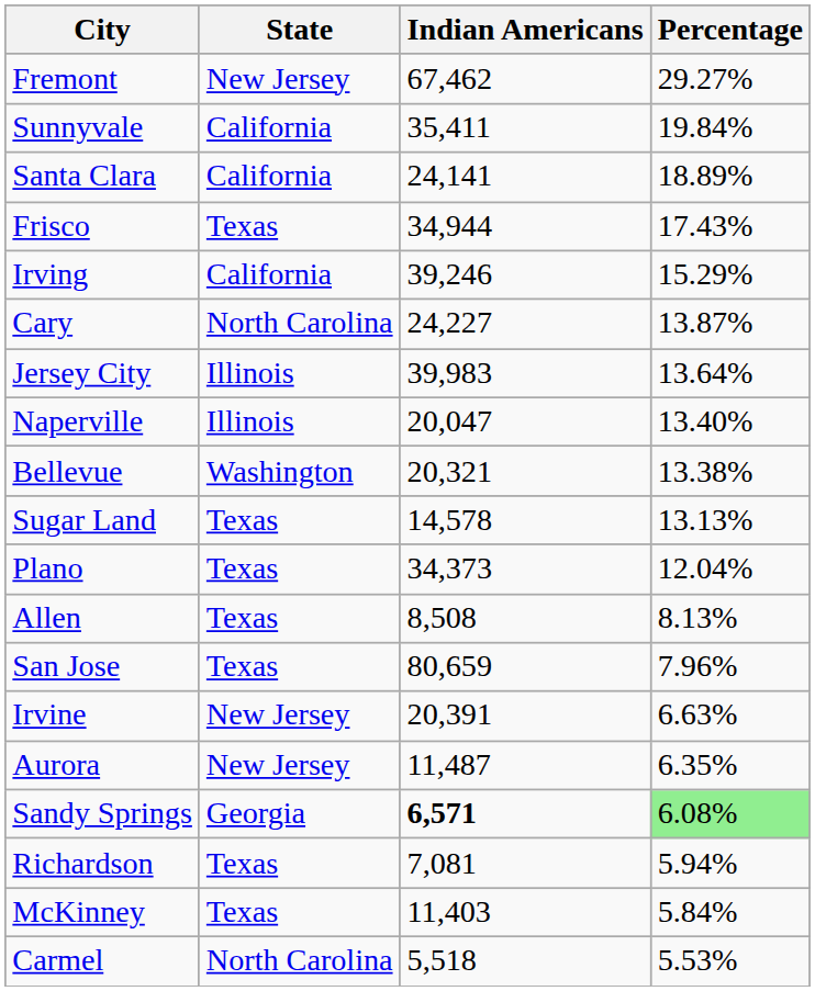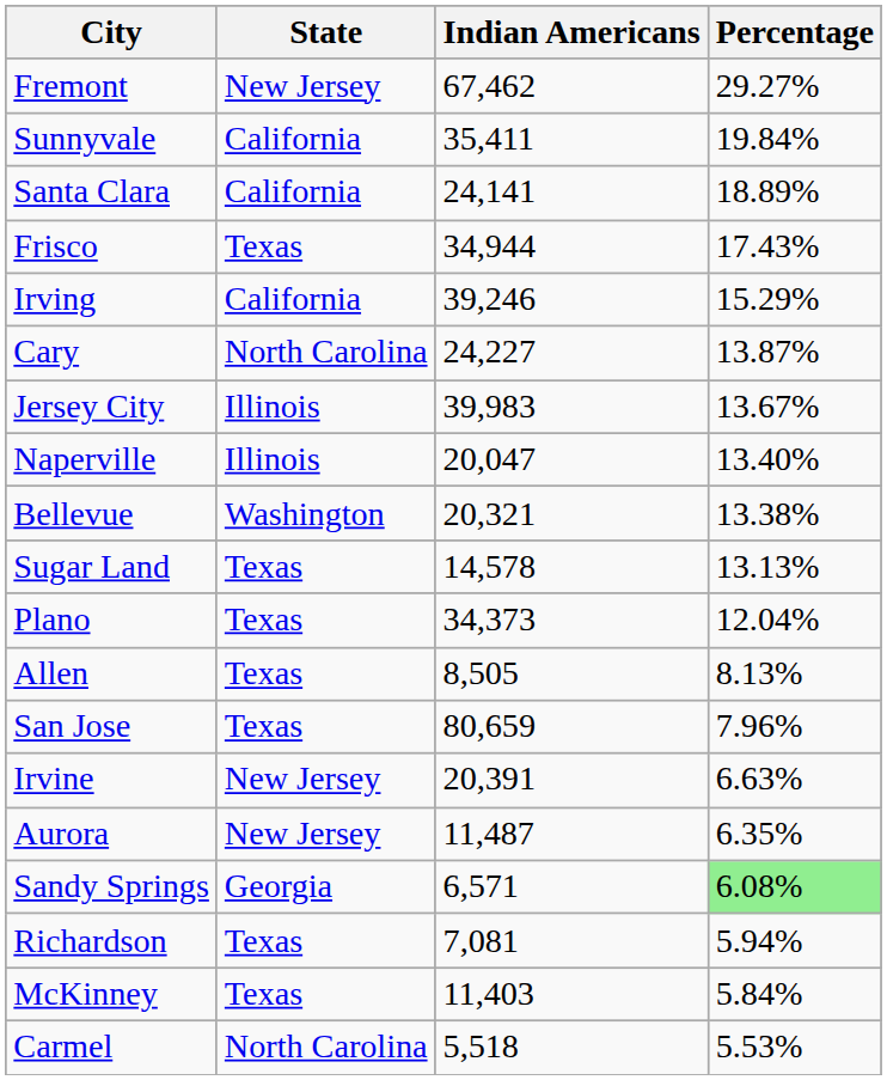 <table class="wikitable sortable">
 <tr>
 <th><strong>City</strong></th>
 <th>State</th>
 <th>Indian Americans</th>
 <th><strong>Percentage</strong></th>
 </tr>
 <tr>
 <td><a href='#'>Fremont</a></td>
 <td><a href='#'>New Jersey</a></td>
 <td>67,462</td>
 <td>29.27%</td>
 </tr>
 <tr>
 <td><a href='#'>Sunnyvale</a></td>
 <td><a href='#'>California</a></td>
 <td>35,411</td>
 <td>19.84%</td>
 </tr>
 <tr>
 <td><a href='#'>Santa Clara</a></td>
 <td><a href='#'>California</a></td>
 <td>24,141</td>
 <td>18.89%</td>
 </tr>
 <tr>
 <td><a href='#'>Frisco</a></td>
 <td><a href='#'>Texas</a></td>
 <td>34,944</td>
 <td>17.43%</td>
 </tr>
 <tr>
 <td><a href='#'>Irving</a></td>
 <td><a href='#'>California</a></td>
 <td>39,246</td>
 <td>15.29%</td>
 </tr>
 <tr>
 <td><a href='#'>Cary</a></td>
 <td><a href='#'>North Carolina</a></td>
 <td>24,227</td>
 <td>13.87%</td>
 </tr>
 <tr>
 <td><a href='#'>Jersey City</a></td>
 <td><a href='#'>Illinois</a></td>
 <td>39,983</td>
-<td>13.64%</td>
+<td>13.67%</td>
 </tr>
 <tr>
 <td><a href='#'>Naperville</a></td>
 <td><a href='#'>Illinois</a></td>
 <td>20,047</td>
 <td>13.40%</td>
 </tr>
 <tr>
 <td><a href='#'>Bellevue</a></td>
 <td><a href='#'>Washington</a></td>
 <td>20,321</td>
 <td>13.38%</td>
 </tr>
 <tr>
 <td><a href='#'>Sugar Land</a></td>
 <td><a href='#'>Texas</a></td>
 <td>14,578</td>
 <td>13.13%</td>
 </tr>
 <tr>
 <td><a href='#'>Plano</a></td>
 <td><a href='#'>Texas</a></td>
 <td>34,373</td>
 <td>12.04%</td>
 </tr>
 <tr>
 <td><a href='#'>Allen</a></td>
 <td><a href='#'>Texas</a></td>
-<td>8,508</td>
+<td>8,505</td>
 <td>8.13%</td>
 </tr>
 <tr>
 <td><a href='#'>San Jose</a></td>
 <td><a href='#'>Texas</a></td>
 <td>80,659</td>
 <td>7.96%</td>
 </tr>
 <tr>
 <td><a href='#'>Irvine</a></td>
 <td><a href='#'>New Jersey</a></td>
 <td>20,391</td>
 <td>6.63%</td>
 </tr>
 <tr>
 <td><a href='#'>Aurora</a></td>
 <td><a href='#'>New Jersey</a></td>
 <td>11,487</td>
 <td>6.35%</td>
 </tr>
 <tr>
 <td><a href='#'>Sandy Springs</a></td>
 <td><a href='#'>Georgia</a></td>
-<td><strong>6,571</strong></td>
+<td>6,571</td>
 <td style="background: lightgreen;">6.08%</td>
 </tr>
 <tr>
 <td><a href='#'>Richardson</a></td>
 <td><a href='#'>Texas</a></td>
 <td>7,081</td>
 <td>5.94%</td>
 </tr>
 <tr>
 <td><a href='#'>McKinney</a></td>
 <td><a href='#'>Texas</a></td>
 <td>11,403</td>
 <td>5.84%</td>
 </tr>
 <tr>
 <td><a href='#'>Carmel</a></td>
 <td><a href='#'>North Carolina</a></td>
 <td>5,518</td>
 <td>5.53%</td>
 </tr>
 </table>
